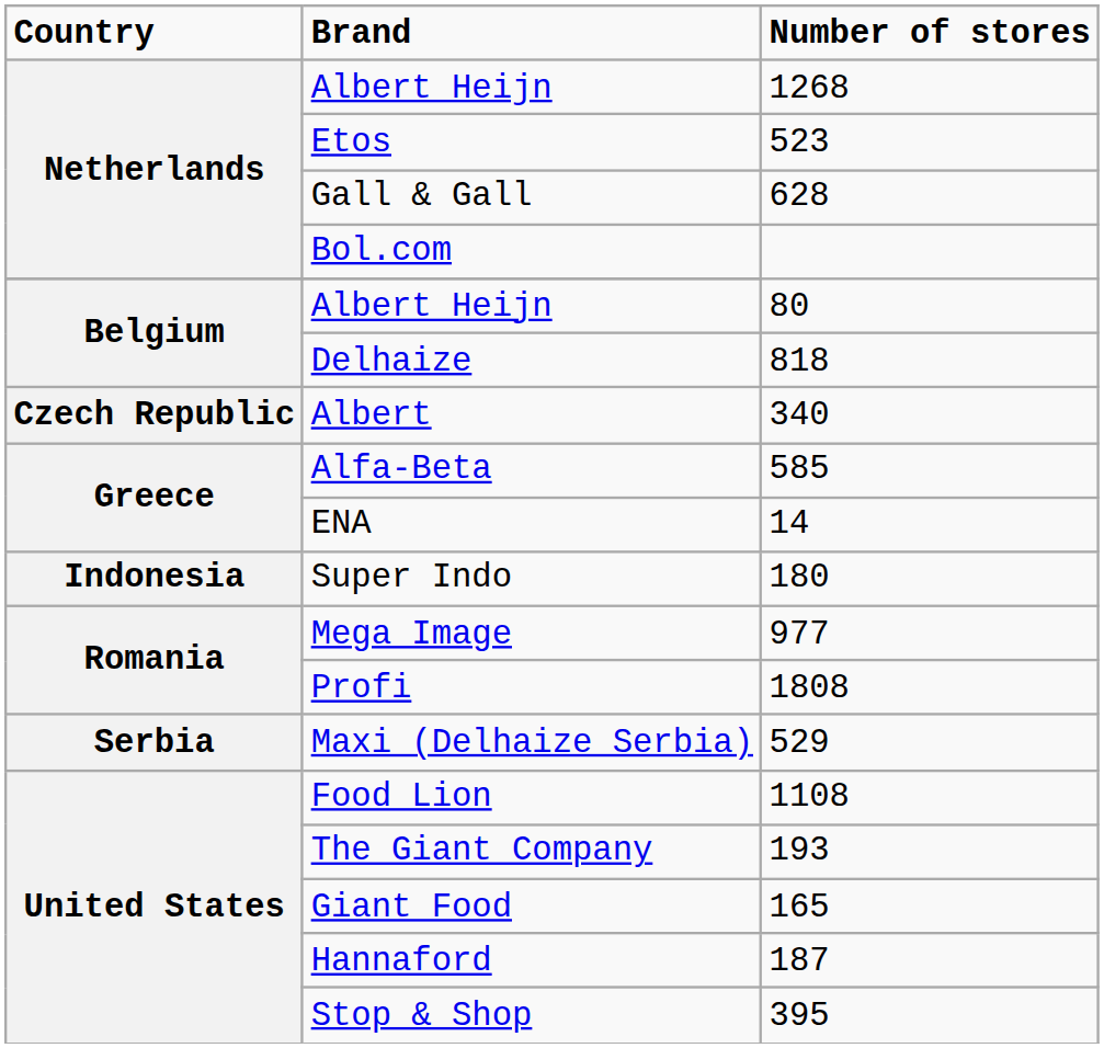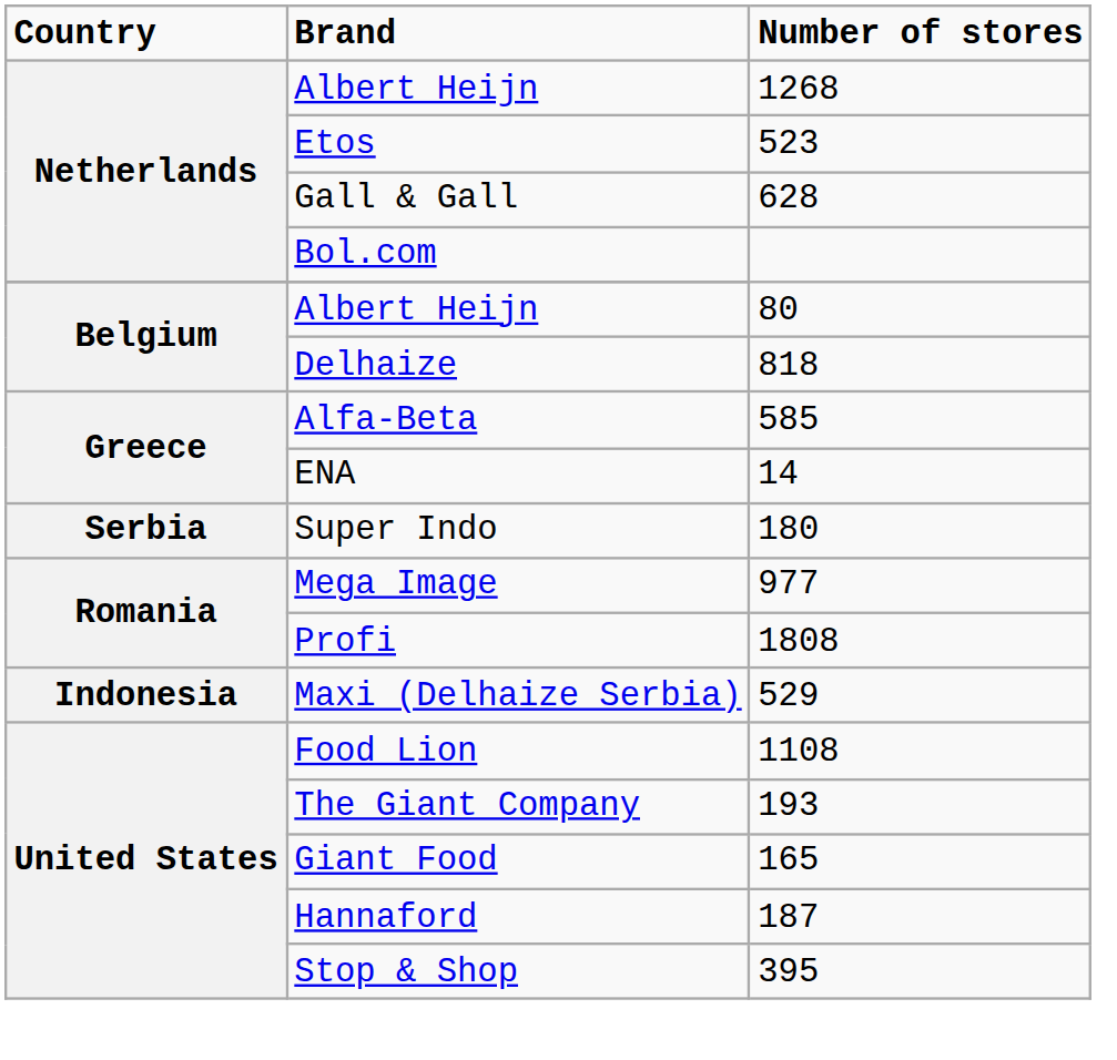 <table class="wikitable">
 <tr>
 <td><strong>Country</strong></td>
 <td><strong>Brand</strong></td>
 <td><strong>Number of stores</strong></td>
 </tr>
 <tr>
 <th rowspan="4">Netherlands</th>
 <td><a href='#'>Albert Heijn</a></td>
 <td>1268</td>
 </tr>
 <tr>
 <td><a href='#'>Etos</a></td>
 <td>523</td>
 </tr>
 <tr>
 <td>Gall & Gall</td>
 <td>628</td>
 </tr>
 <tr>
 <td><a href='#'>Bol.com</a></td>
 </tr>
 <tr>
 </tr>
 <tr>
 <th rowspan="2">Belgium</th>
 <td><a href='#'>Albert Heijn</a></td>
 <td>80</td>
 </tr>
 <tr>
 <td><a href='#'>Delhaize</a></td>
 <td>818</td>
 </tr>
 <tr>
-<th rowspan="1">Czech Republic</th>
-<td><a href='#'>Albert</a></td>
-<td>340</td>
-</tr>
-<tr>
 <th rowspan="2">Greece</th>
 <td><a href='#'>Alfa-Beta</a></td>
 <td>585</td>
 </tr>
 <tr>
 <td>ENA</td>
 <td>14</td>
 </tr>
 <tr>
-<th rowspan="1">Indonesia</th>
+<th rowspan="1">Serbia</th>
 <td>Super Indo</td>
 <td>180</td>
 </tr>
 <tr>
 <th rowspan="2">Romania</th>
 <td><a href='#'>Mega Image</a></td>
 <td>977</td>
 </tr>
 <tr>
 <td><a href='#'>Profi</a></td>
 <td>1808</td>
 </tr>
 <tr>
-<th rowspan="1">Serbia</th>
+<th rowspan="1">Indonesia</th>
 <td><a href='#'>Maxi (Delhaize Serbia)</a></td>
 <td>529</td>
 </tr>
 <tr>
 <th rowspan="5">United States</th>
 <td><a href='#'>Food Lion</a></td>
 <td>1108</td>
 </tr>
 <tr>
 <td><a href='#'>The Giant Company</a></td>
 <td>193</td>
 </tr>
 <tr>
 <td><a href='#'>Giant Food</a></td>
 <td>165</td>
 </tr>
 <tr>
 <td><a href='#'>Hannaford</a></td>
 <td>187</td>
 </tr>
 <tr>
 <td><a href='#'>Stop & Shop</a></td>
 <td>395</td>
 </tr>
 </table>
